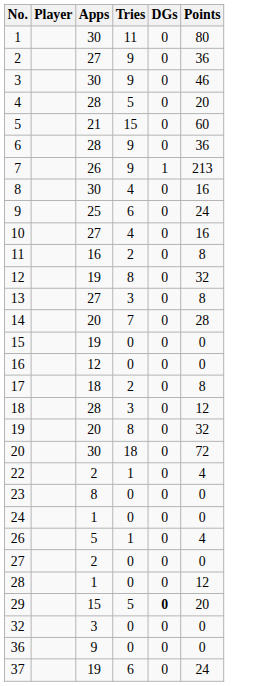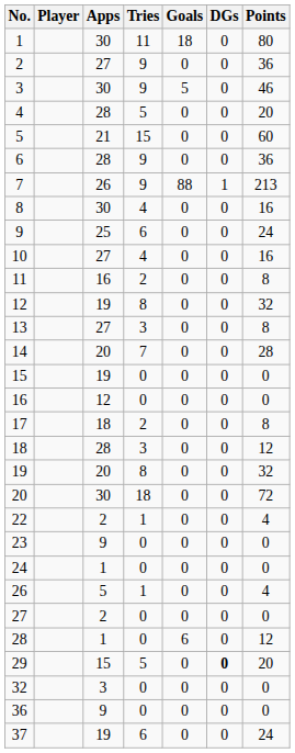 <table class="wikitable sortable" style="text-align: center">
 <tr>
 <th>No.</th>
 <th>Player</th>
 <th>Apps</th>
 <th>Tries</th>
+<th>Goals</th>
 <th>DGs</th>
 <th>Points</th>
 </tr>
 <tr>
 <td>1</td>
 <td align="left"></td>
 <td>30</td>
 <td>11</td>
+<td>18</td>
 <td>0</td>
 <td>80</td>
 </tr>
 <tr>
 <td>2</td>
 <td align="left"></td>
 <td>27</td>
 <td>9</td>
 <td>0</td>
+<td>0</td>
 <td>36</td>
 </tr>
 <tr>
 <td>3</td>
 <td align="left"></td>
 <td>30</td>
 <td>9</td>
+<td>5</td>
 <td>0</td>
 <td>46</td>
 </tr>
 <tr>
 <td>4</td>
 <td align="left"></td>
 <td>28</td>
 <td>5</td>
 <td>0</td>
+<td>0</td>
 <td>20</td>
 </tr>
 <tr>
 <td>5</td>
 <td align="left"></td>
 <td>21</td>
 <td>15</td>
+<td>0</td>
 <td>0</td>
 <td>60</td>
 </tr>
 <tr>
 <td>6</td>
 <td align="left"></td>
 <td>28</td>
 <td>9</td>
 <td>0</td>
+<td>0</td>
 <td>36</td>
 </tr>
 <tr>
 <td>7</td>
 <td align="left"></td>
 <td>26</td>
 <td>9</td>
+<td>88</td>
 <td>1</td>
 <td>213</td>
 </tr>
 <tr>
 <td>8</td>
 <td align="left"></td>
 <td>30</td>
 <td>4</td>
 <td>0</td>
+<td>0</td>
 <td>16</td>
 </tr>
 <tr>
 <td>9</td>
 <td align="left"></td>
 <td>25</td>
 <td>6</td>
+<td>0</td>
 <td>0</td>
 <td>24</td>
 </tr>
 <tr>
 <td>10</td>
 <td align="left"></td>
 <td>27</td>
 <td>4</td>
 <td>0</td>
+<td>0</td>
 <td>16</td>
 </tr>
 <tr>
 <td>11</td>
 <td align="left"></td>
 <td>16</td>
 <td>2</td>
+<td>0</td>
 <td>0</td>
 <td>8</td>
 </tr>
 <tr>
 <td>12</td>
 <td align="left"></td>
 <td>19</td>
 <td>8</td>
 <td>0</td>
+<td>0</td>
 <td>32</td>
 </tr>
 <tr>
 <td>13</td>
 <td align="left"></td>
 <td>27</td>
 <td>3</td>
+<td>0</td>
 <td>0</td>
 <td>8</td>
 </tr>
 <tr>
 <td>14</td>
 <td align="left"></td>
 <td>20</td>
 <td>7</td>
 <td>0</td>
+<td>0</td>
 <td>28</td>
 </tr>
 <tr>
 <td>15</td>
 <td align="left"></td>
 <td>19</td>
+<td>0</td>
 <td>0</td>
 <td>0</td>
 <td>0</td>
 </tr>
 <tr>
 <td>16</td>
 <td align="left"></td>
 <td>12</td>
 <td>0</td>
 <td>0</td>
 <td>0</td>
+<td>0</td>
 </tr>
 <tr>
 <td>17</td>
 <td align="left"></td>
 <td>18</td>
 <td>2</td>
+<td>0</td>
 <td>0</td>
 <td>8</td>
 </tr>
 <tr>
 <td>18</td>
 <td align="left"></td>
 <td>28</td>
 <td>3</td>
 <td>0</td>
+<td>0</td>
 <td>12</td>
 </tr>
 <tr>
 <td>19</td>
 <td align="left"></td>
 <td>20</td>
 <td>8</td>
+<td>0</td>
 <td>0</td>
 <td>32</td>
 </tr>
 <tr>
 <td>20</td>
 <td align="left"></td>
 <td>30</td>
 <td>18</td>
 <td>0</td>
+<td>0</td>
 <td>72</td>
 </tr>
 <tr>
 <td>22</td>
 <td align="left"></td>
 <td>2</td>
 <td>1</td>
 <td>0</td>
+<td>0</td>
 <td>4</td>
 </tr>
 <tr>
 <td>23</td>
 <td align="left"></td>
-<td>8</td>
+<td>9</td>
+<td>0</td>
 <td>0</td>
 <td>0</td>
 <td>0</td>
 </tr>
 <tr>
 <td>24</td>
 <td align="left"></td>
 <td>1</td>
 <td>0</td>
 <td>0</td>
 <td>0</td>
+<td>0</td>
 </tr>
 <tr>
 <td>26</td>
 <td align="left"></td>
 <td>5</td>
 <td>1</td>
+<td>0</td>
 <td>0</td>
 <td>4</td>
 </tr>
 <tr>
 <td>27</td>
 <td align="left"></td>
 <td>2</td>
 <td>0</td>
 <td>0</td>
 <td>0</td>
+<td>0</td>
 </tr>
 <tr>
 <td>28</td>
 <td align="left"></td>
 <td>1</td>
 <td>0</td>
+<td>6</td>
 <td>0</td>
 <td>12</td>
 </tr>
 <tr>
 <td>29</td>
 <td align="left"></td>
 <td>15</td>
 <td>5</td>
+<td>0</td>
 <td><strong>0</strong></td>
 <td>20</td>
 </tr>
 <tr>
 <td>32</td>
 <td align="left"></td>
 <td>3</td>
+<td>0</td>
 <td>0</td>
 <td>0</td>
 <td>0</td>
 </tr>
 <tr>
 <td>36</td>
 <td align="left"></td>
 <td>9</td>
 <td>0</td>
 <td>0</td>
 <td>0</td>
+<td>0</td>
 </tr>
 <tr>
 <td>37</td>
 <td align="left"></td>
 <td>19</td>
 <td>6</td>
 <td>0</td>
+<td>0</td>
 <td>24</td>
 </tr>
 </table>
